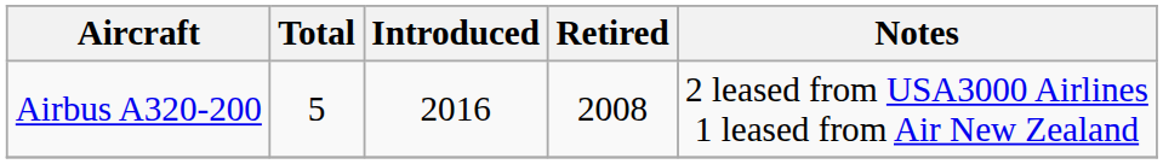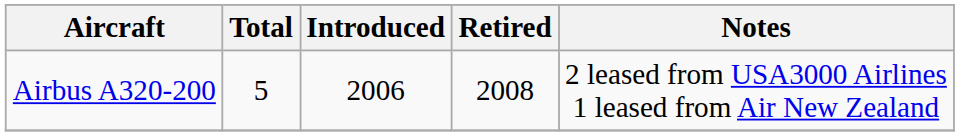 <table class="wikitable" style="margin:0.5em auto; text-align:center">
 <tr>
 <th>Aircraft</th>
 <th>Total</th>
 <th>Introduced</th>
 <th>Retired</th>
 <th>Notes</th>
 </tr>
 <tr>
 <td><a href='#'>Airbus A320-200</a></td>
 <td>5</td>
-<td>2016</td>
+<td>2006</td>
 <td>2008</td>
 <td>2 leased from <a href='#'>USA3000 Airlines</a> <br> 1 leased from <a href='#'>Air New Zealand</a></td>
 </tr>
 <tr>
 </tr>
 </table>
